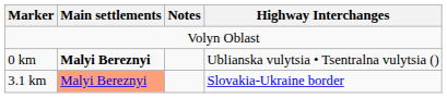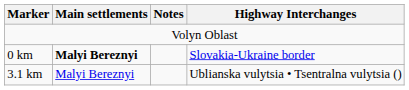 <table class="wikitable">
 <tr>
 <th>Marker</th>
 <th>Main settlements</th>
 <th>Notes</th>
 <th>Highway Interchanges</th>
 </tr>
 <tr>
 <td align=center colspan=4>Volyn Oblast</td>
 </tr>
 <tr>
 <td>0 km</td>
 <td><strong>Malyi Bereznyi</strong></td>
 <td></td>
-<td>Ublianska vulytsia • Tsentralna vulytsia ()</td>
+<td><a href='#'>Slovakia-Ukraine border</a></td>
 </tr>
 <tr>
 <td>3.1 km</td>
-<td style="background: lightsalmon;"><a href='#'>Malyi Bereznyi</a></td>
+<td><a href='#'>Malyi Bereznyi</a></td>
 <td></td>
-<td><a href='#'>Slovakia-Ukraine border</a></td>
+<td>Ublianska vulytsia • Tsentralna vulytsia ()</td>
 </tr>
 </table>
